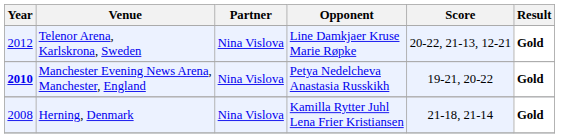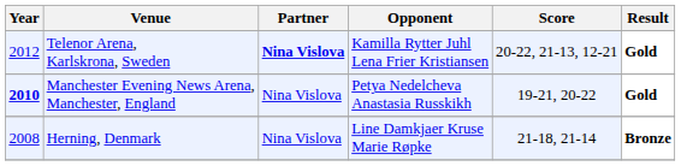 <table class="sortable wikitable" style="font-size: 90%;">
 <tr>
 <th>Year</th>
 <th>Venue</th>
 <th>Partner</th>
 <th>Opponent</th>
 <th>Score</th>
 <th>Result</th>
 </tr>
 <tr>
 </tr>
 <tr style="background:#ECF2FF">
 <td align="center"><a href='#'>2012</a></td>
 <td align="left"><a href='#'>Telenor Arena</a>,<br> <a href='#'>Karlskrona</a>, <a href='#'>Sweden</a></td>
-<td align="left"> <a href='#'>Nina Vislova</a></td>
-<td align="left"> <a href='#'>Line Damkjaer Kruse</a><br> <a href='#'>Marie Røpke</a></td>
+<td align="left"><strong> <a href='#'>Nina Vislova</a></strong></td>
+<td align="left"> <a href='#'>Kamilla Rytter Juhl</a><br> <a href='#'>Lena Frier Kristiansen</a></td>
 <td align="center">20-22, 21-13, 12-21</td>
 <td style="text-align:left; background:white"> <strong>Gold</strong></td>
 </tr>
 <tr>
 </tr>
 <tr style="background:#ECF2FF">
 <td align="center"><strong><a href='#'>2010</a></strong></td>
 <td align="left"><a href='#'>Manchester Evening News Arena</a>,<br> <a href='#'>Manchester</a>, <a href='#'>England</a></td>
 <td align="left"> <a href='#'>Nina Vislova</a></td>
 <td align="left"> <a href='#'>Petya Nedelcheva</a><br> <a href='#'>Anastasia Russkikh</a></td>
 <td align="center">19-21, 20-22</td>
 <td style="text-align:left; background:white"> <strong>Gold</strong></td>
 </tr>
 <tr>
 </tr>
 <tr style="background:#ECF2FF">
 <td align="center"><a href='#'>2008</a></td>
 <td align="left"><a href='#'>Herning</a>, <a href='#'>Denmark</a></td>
 <td align="left"> <a href='#'>Nina Vislova</a></td>
-<td align="left"> <a href='#'>Kamilla Rytter Juhl</a><br> <a href='#'>Lena Frier Kristiansen</a></td>
+<td align="left"> <a href='#'>Line Damkjaer Kruse</a><br> <a href='#'>Marie Røpke</a></td>
 <td align="center">21-18, 21-14</td>
-<td style="text-align:left; background:white"> <strong>Gold</strong></td>
+<td style="text-align:left; background:white"> <strong>Bronze</strong></td>
 </tr>
 <tr>
 </tr>
 </table>
